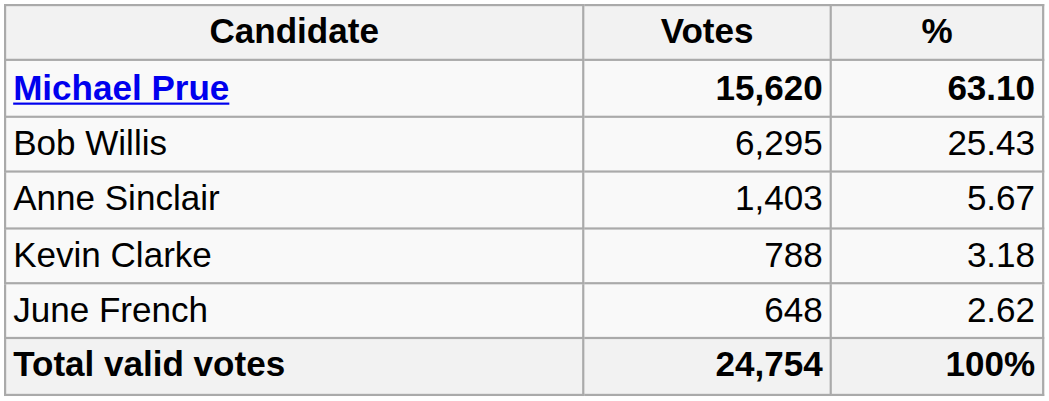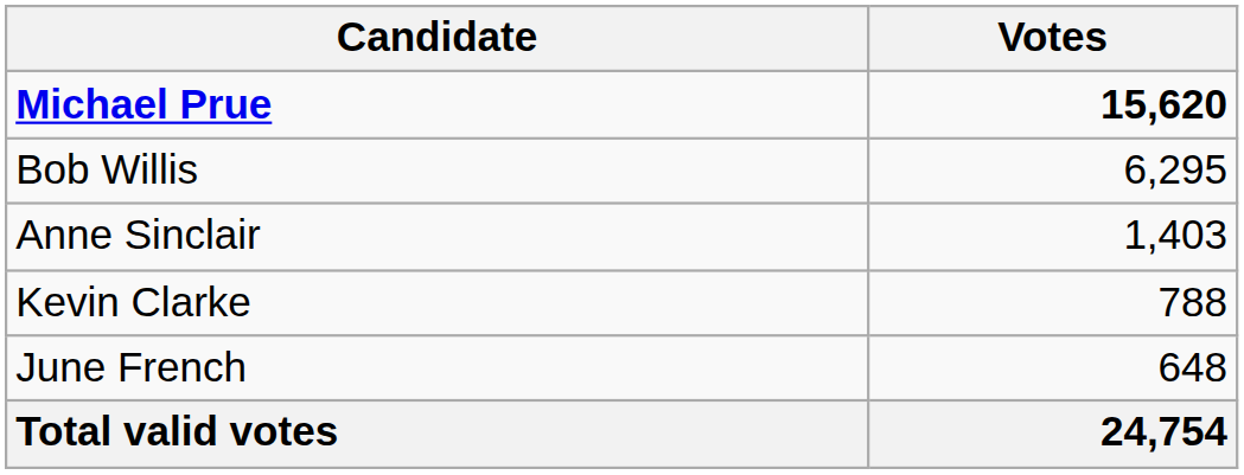 <table class=wikitable style="width:475px;" border="1" cellspacing="2" cellpadding="2">
 <tr>
 <th>Candidate</th>
 <th>Votes</th>
-<th>%</th>
 </tr>
 <tr>
 <td><strong><a href='#'>Michael Prue</a></strong></td>
 <td align="right"><strong>15,620</strong></td>
-<td align="right"><strong>63.10</strong></td>
 </tr>
 <tr>
 <td>Bob Willis</td>
 <td align="right">6,295</td>
-<td align="right">25.43</td>
 </tr>
 <tr>
 <td>Anne Sinclair</td>
 <td align="right">1,403</td>
-<td align="right">5.67</td>
 </tr>
 <tr>
 <td>Kevin Clarke</td>
 <td align="right">788</td>
-<td align="right">3.18</td>
 </tr>
 <tr>
 <td>June French</td>
 <td align="right">648</td>
-<td align="right">2.62</td>
 </tr>
 <tr style="background:#eee;">
 <th style="text-align:left;">Total valid votes</th>
 <th style="text-align:right;">24,754</th>
-<th style="text-align:right;">100%</th>
 </tr>
 </table>
